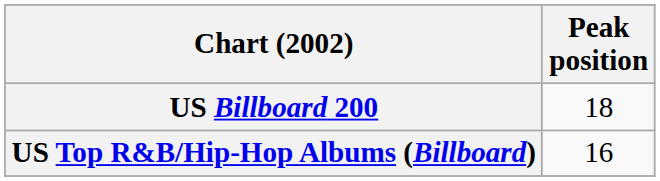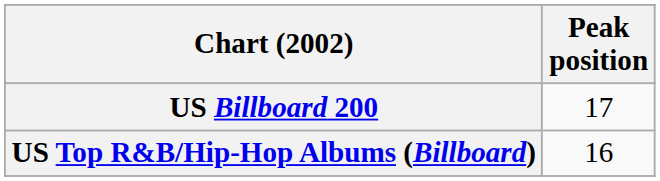 <table class="wikitable sortable plainrowheaders" style="text-align:center">
 <tr>
 <th scope="col">Chart (2002)</th>
 <th scope="col">Peak<br> position</th>
 </tr>
 <tr>
 <th scope="row">US <a href='#'><em>Billboard</em> 200</a></th>
-<td>18</td>
+<td>17</td>
 </tr>
 <tr>
 <th scope="row">US <a href='#'>Top R&B/Hip-Hop Albums</a> (<em><a href='#'>Billboard</a></em>)</th>
 <td>16</td>
 </tr>
 </table>
